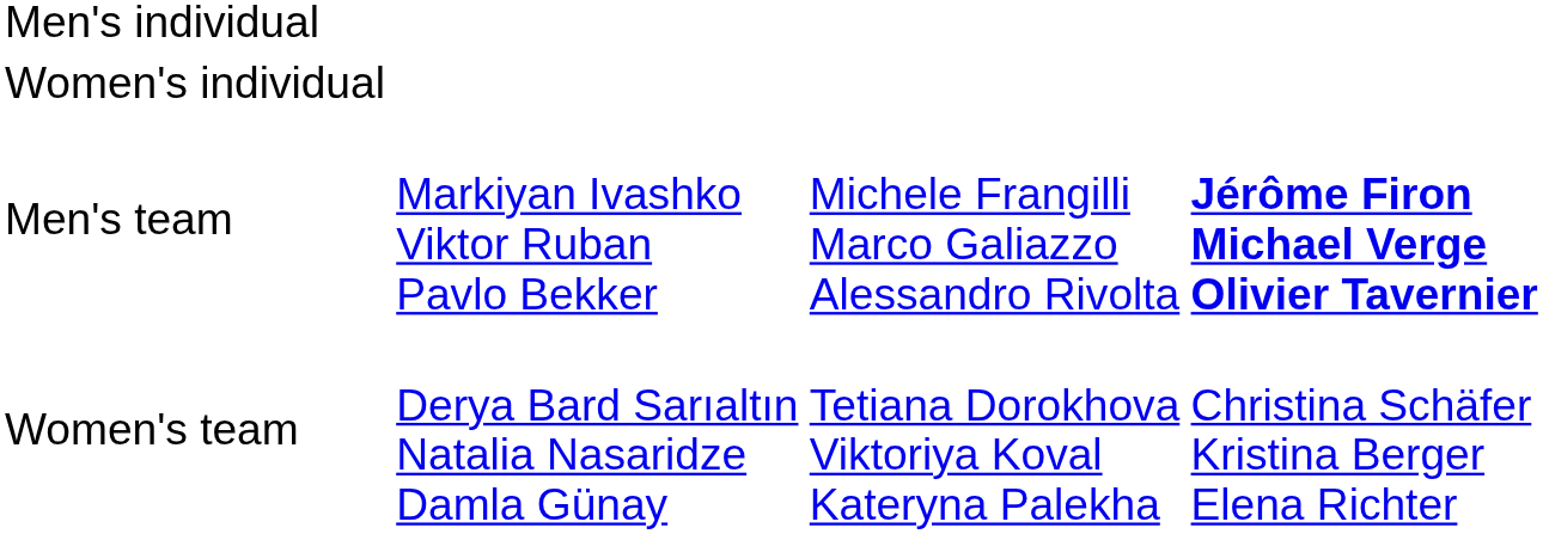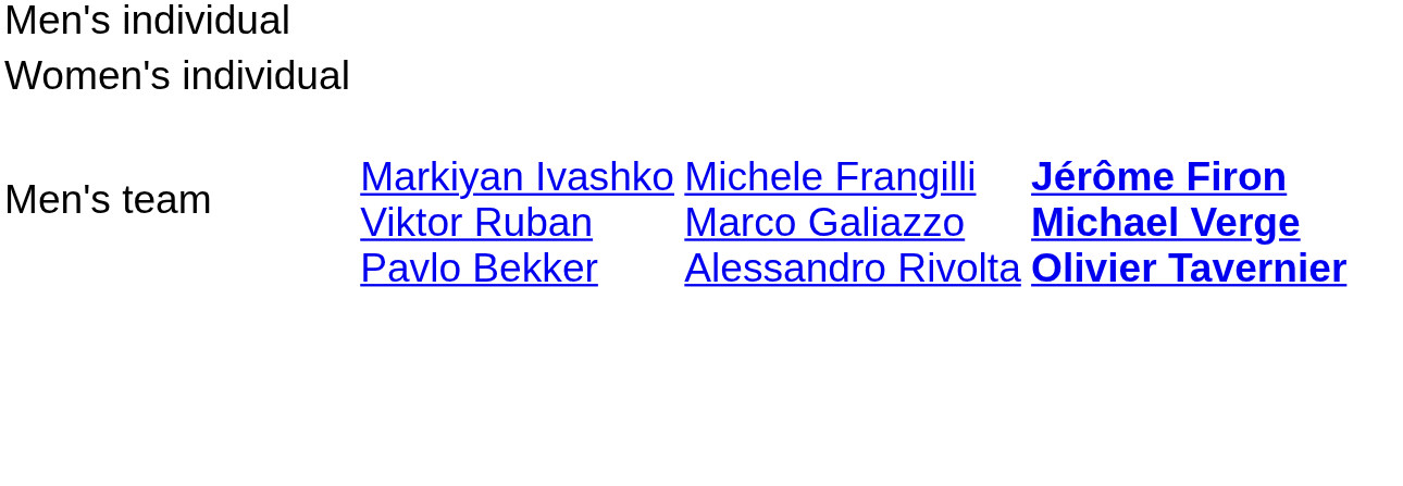 <table>
 <tr>
 <td>Men's individual</td>
 <td></td>
 <td></td>
 <td></td>
 </tr>
 <tr>
 <td>Women's individual</td>
 <td></td>
 <td></td>
 <td></td>
 </tr>
 <tr>
 <td>Men's team</td>
 <td><br><a href='#'>Markiyan Ivashko</a><br><a href='#'>Viktor Ruban</a><br><a href='#'>Pavlo Bekker</a></td>
 <td><br><a href='#'>Michele Frangilli</a><br><a href='#'>Marco Galiazzo</a><br><a href='#'>Alessandro Rivolta</a></td>
 <td><strong><br><a href='#'>Jérôme Firon</a><br><a href='#'>Michael Verge</a><br><a href='#'>Olivier Tavernier</a></strong></td>
 </tr>
-<tr>
-<td>Women's team</td>
-<td><br><a href='#'>Derya Bard Sarıaltın</a><br><a href='#'>Natalia Nasaridze</a><br><a href='#'>Damla Günay</a></td>
-<td><br><a href='#'>Tetiana Dorokhova</a><br><a href='#'>Viktoriya Koval</a><br><a href='#'>Kateryna Palekha</a></td>
-<td><br><a href='#'>Christina Schäfer</a><br><a href='#'>Kristina Berger</a><br><a href='#'>Elena Richter</a></td>
-</tr>
 </table>
